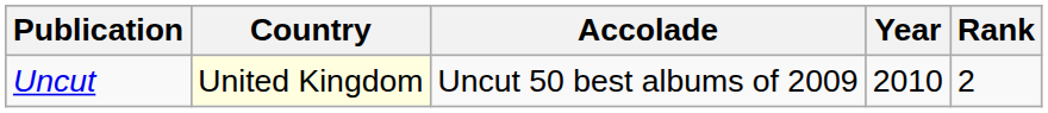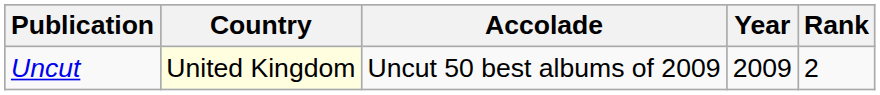 <table class="wikitable" border="1">
 <tr>
 <th>Publication</th>
 <th>Country</th>
 <th>Accolade</th>
 <th>Year</th>
 <th>Rank</th>
 </tr>
 <tr>
 <td><em><a href='#'>Uncut</a></em></td>
 <td style="background: lightyellow;">United Kingdom</td>
 <td>Uncut 50 best albums of 2009</td>
-<td>2010</td>
+<td>2009</td>
 <td>2</td>
 </tr>
 </table>
